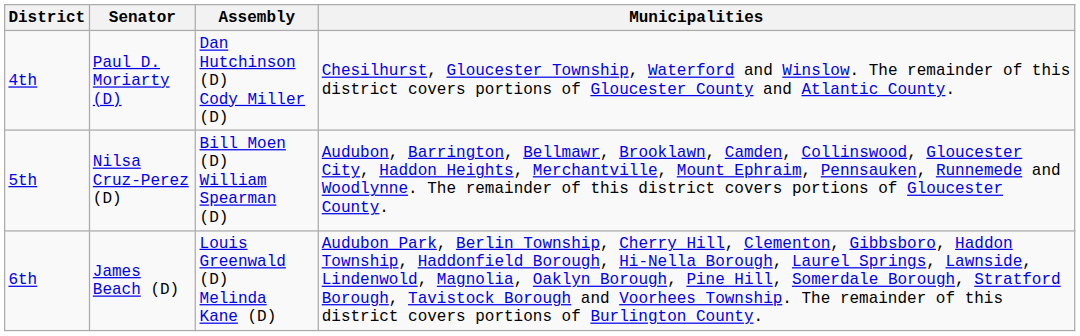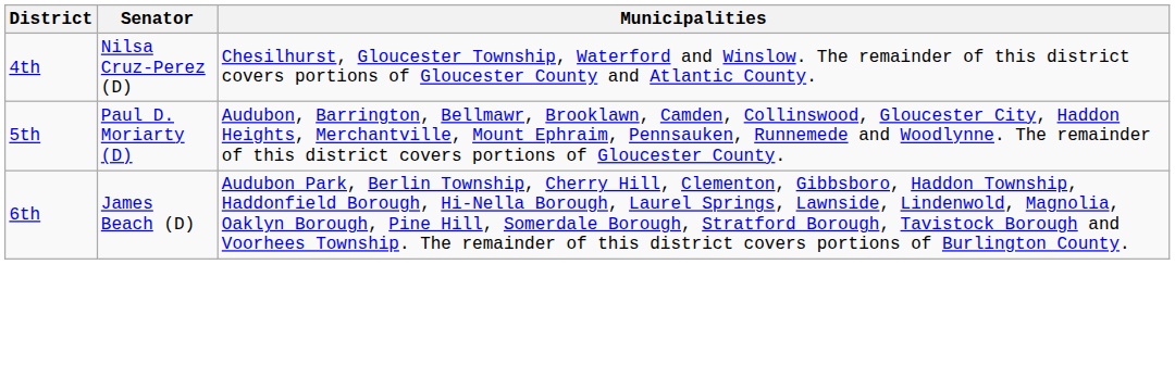 <table class="wikitable">
 <tr>
 <th>District</th>
 <th>Senator</th>
-<th>Assembly</th>
 <th>Municipalities</th>
 </tr>
 <tr>
 <td><a href='#'>4th</a></td>
-<td><a href='#'>Paul D. Moriarty</a> <a href='#'>(D)</a></td>
-<td><a href='#'>Dan Hutchinson</a> (D)<br><a href='#'>Cody Miller</a> (D)</td>
+<td><a href='#'>Nilsa Cruz-Perez</a> (D)</td>
 <td><a href='#'>Chesilhurst</a>, <a href='#'>Gloucester Township</a>, <a href='#'>Waterford</a> and <a href='#'>Winslow</a>. The remainder of this district covers portions of <a href='#'>Gloucester County</a> and <a href='#'>Atlantic County</a>.</td>
 </tr>
 <tr>
 <td><a href='#'>5th</a></td>
-<td><a href='#'>Nilsa Cruz-Perez</a> (D)</td>
-<td><a href='#'>Bill Moen</a> (D)<br><a href='#'>William Spearman</a> (D)</td>
+<td><a href='#'>Paul D. Moriarty</a> <a href='#'>(D)</a></td>
 <td><a href='#'>Audubon</a>, <a href='#'>Barrington</a>, <a href='#'>Bellmawr</a>, <a href='#'>Brooklawn</a>, <a href='#'>Camden</a>, <a href='#'>Collinswood</a>, <a href='#'>Gloucester City</a>, <a href='#'>Haddon Heights</a>, <a href='#'>Merchantville</a>, <a href='#'>Mount Ephraim</a>, <a href='#'>Pennsauken</a>, <a href='#'>Runnemede</a> and <a href='#'>Woodlynne</a>. The remainder of this district covers portions of <a href='#'>Gloucester County</a>.</td>
 </tr>
 <tr>
 <td><a href='#'>6th</a></td>
 <td><a href='#'>James Beach</a> (D)</td>
-<td><a href='#'>Louis Greenwald</a> (D)<br><a href='#'>Melinda Kane</a> (D)</td>
 <td><a href='#'>Audubon Park</a>, <a href='#'>Berlin Township</a>, <a href='#'>Cherry Hill</a>, <a href='#'>Clementon</a>, <a href='#'>Gibbsboro</a>, <a href='#'>Haddon Township</a>, <a href='#'>Haddonfield Borough</a>, <a href='#'>Hi-Nella Borough</a>, <a href='#'>Laurel Springs</a>, <a href='#'>Lawnside</a>, <a href='#'>Lindenwold</a>, <a href='#'>Magnolia</a>, <a href='#'>Oaklyn Borough</a>, <a href='#'>Pine Hill</a>, <a href='#'>Somerdale Borough</a>, <a href='#'>Stratford Borough</a>, <a href='#'>Tavistock Borough</a> and <a href='#'>Voorhees Township</a>. The remainder of this district covers portions of <a href='#'>Burlington County</a>.</td>
 </tr>
 </table>
